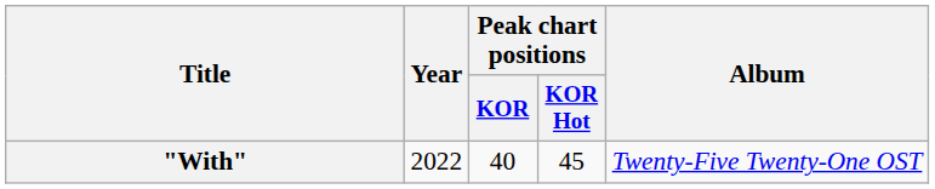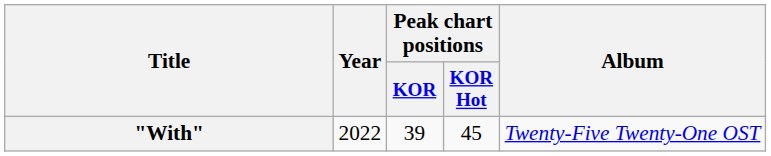 <table class="wikitable plainrowheaders" style="text-align:center">
 <tr>
 <th scope="col" rowspan="2" style="width:15em">Title</th>
 <th scope="col" rowspan="2">Year</th>
 <th scope="col" colspan="2">Peak chart positions</th>
 <th scope="col" rowspan="2">Album</th>
 </tr>
 <tr>
 <th scope="col" style="width:2.5em;font-size:90%"><a href='#'>KOR</a><br></th>
 <th scope="col" style="width:2.5em;font-size:90%"><a href='#'>KOR<br>Hot</a><br></th>
 </tr>
 <tr>
 <th scope="row">"With" <br></th>
 <td>2022</td>
-<td>40</td>
+<td>39</td>
 <td>45</td>
 <td><em><a href='#'>Twenty-Five Twenty-One OST</a></em></td>
 </tr>
 </table>
